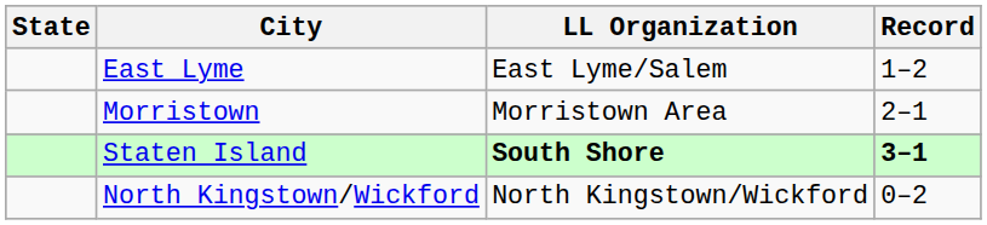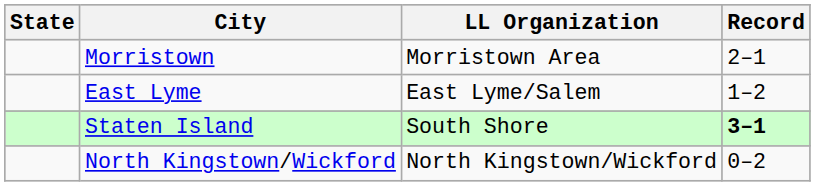 <table class="wikitable">
 <tr>
 <th>State</th>
 <th>City</th>
 <th>LL Organization</th>
 <th>Record</th>
 </tr>
 <tr>
 <td><strong></strong></td>
+<td><a href='#'>Morristown</a></td>
+<td>Morristown Area</td>
+<td>2–1</td>
+</tr>
+<tr>
+<td><strong></strong></td>
 <td><a href='#'>East Lyme</a></td>
 <td>East Lyme/Salem</td>
 <td>1–2</td>
 </tr>
-<tr>
-<td><strong></strong></td>
-<td><a href='#'>Morristown</a></td>
-<td>Morristown Area</td>
-<td>2–1</td>
-</tr>
 <tr bgcolor="#ccffcc">
 <td><strong></strong></td>
 <td><a href='#'>Staten Island</a></td>
-<td><strong>South Shore</strong></td>
+<td>South Shore</td>
 <td><strong>3–1</strong></td>
 </tr>
 <tr>
 <td><strong></strong></td>
 <td><a href='#'>North Kingstown</a>/<a href='#'>Wickford</a></td>
 <td>North Kingstown/Wickford</td>
 <td>0–2</td>
 </tr>
 </table>
